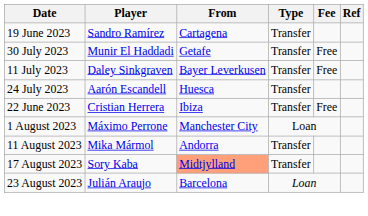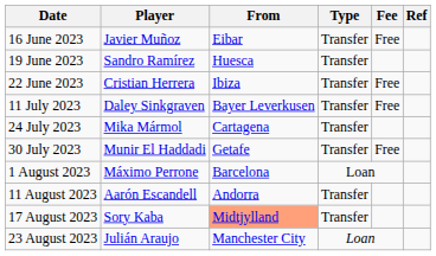 <table class="wikitable">
 <tr>
 <th>Date</th>
 <th>Player</th>
 <th>From</th>
 <th>Type</th>
 <th>Fee</th>
 <th>Ref</th>
 </tr>
 <tr>
+<td>16 June 2023</td>
+<td> <a href='#'>Javier Muñoz</a></td>
+<td><a href='#'>Eibar</a></td>
+<td>Transfer</td>
+<td>Free</td>
+<td></td>
+</tr>
+<tr>
 <td>19 June 2023</td>
 <td> <a href='#'>Sandro Ramírez</a></td>
+<td><a href='#'>Huesca</a></td>
+<td>Transfer</td>
+<td></td>
+<td></td>
+</tr>
+<tr>
+<td>22 June 2023</td>
+<td> <a href='#'>Cristian Herrera</a></td>
+<td><a href='#'>Ibiza</a></td>
+<td>Transfer</td>
+<td>Free</td>
+<td></td>
+</tr>
+<tr>
+<td>11 July 2023</td>
+<td> <a href='#'>Daley Sinkgraven</a></td>
+<td> <a href='#'>Bayer Leverkusen</a></td>
+<td>Transfer</td>
+<td>Free</td>
+<td></td>
+</tr>
+<tr>
+<td>24 July 2023</td>
+<td> <a href='#'>Mika Mármol</a></td>
 <td><a href='#'>Cartagena</a></td>
 <td>Transfer</td>
 <td></td>
 <td></td>
 </tr>
 <tr>
 <td>30 July 2023</td>
 <td> <a href='#'>Munir El Haddadi</a></td>
 <td><a href='#'>Getafe</a></td>
 <td>Transfer</td>
 <td>Free</td>
 <td></td>
 </tr>
 <tr>
-<td>11 July 2023</td>
-<td> <a href='#'>Daley Sinkgraven</a></td>
-<td> <a href='#'>Bayer Leverkusen</a></td>
-<td>Transfer</td>
-<td>Free</td>
-<td></td>
-</tr>
-<tr>
-<td>24 July 2023</td>
-<td> <a href='#'>Aarón Escandell</a></td>
-<td><a href='#'>Huesca</a></td>
-<td>Transfer</td>
-<td></td>
-<td></td>
-</tr>
-<tr>
-<td>22 June 2023</td>
-<td> <a href='#'>Cristian Herrera</a></td>
-<td><a href='#'>Ibiza</a></td>
-<td>Transfer</td>
-<td>Free</td>
-<td></td>
-</tr>
-<tr>
 <td>1 August 2023</td>
 <td> <a href='#'>Máximo Perrone</a></td>
-<td> <a href='#'>Manchester City</a></td>
+<td><a href='#'>Barcelona</a></td>
 <td colspan=2 align=center>Loan</td>
 <td></td>
 </tr>
 <tr>
 <td>11 August 2023</td>
-<td> <a href='#'>Mika Mármol</a></td>
+<td> <a href='#'>Aarón Escandell</a></td>
 <td> <a href='#'>Andorra</a></td>
 <td>Transfer</td>
 <td></td>
 <td></td>
 </tr>
 <tr>
 <td>17 August 2023</td>
 <td> <a href='#'>Sory Kaba</a></td>
 <td style="background: lightsalmon;"> <a href='#'>Midtjylland</a></td>
 <td>Transfer</td>
 <td></td>
 <td></td>
 </tr>
 <tr>
 <td>23 August 2023</td>
 <td> <a href='#'>Julián Araujo</a></td>
-<td><a href='#'>Barcelona</a></td>
+<td> <a href='#'>Manchester City</a></td>
 <td colspan=2 align=center><em>Loan</em></td>
 <td></td>
 </tr>
 </table>
